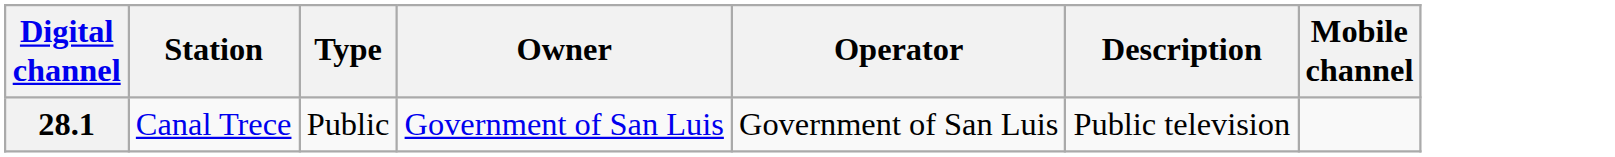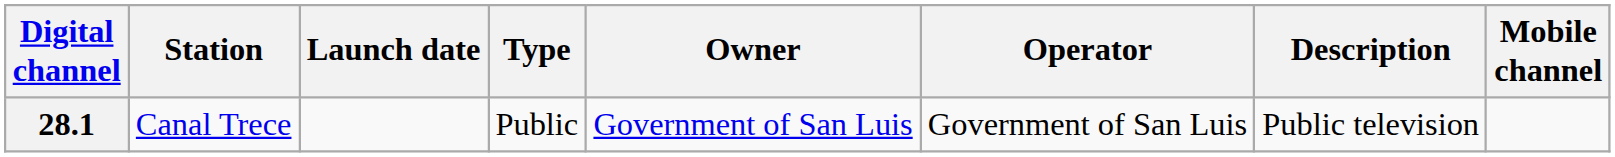 <table class="wikitable sortable" style="font-size: 90%;">
 <tr>
 <th><a href='#'>Digital<br>channel</a></th>
 <th>Station</th>
+<th>Launch date</th>
 <th>Type</th>
 <th>Owner</th>
 <th>Operator</th>
 <th>Description</th>
 <th>Mobile<br>channel</th>
 </tr>
 <tr>
 <th>28.1</th>
 <td><a href='#'>Canal Trece</a></td>
+<td></td>
 <td>Public</td>
 <td><a href='#'>Government of San Luis</a></td>
 <td>Government of San Luis</td>
 <td>Public television</td>
 <td></td>
 </tr>
 </table>
